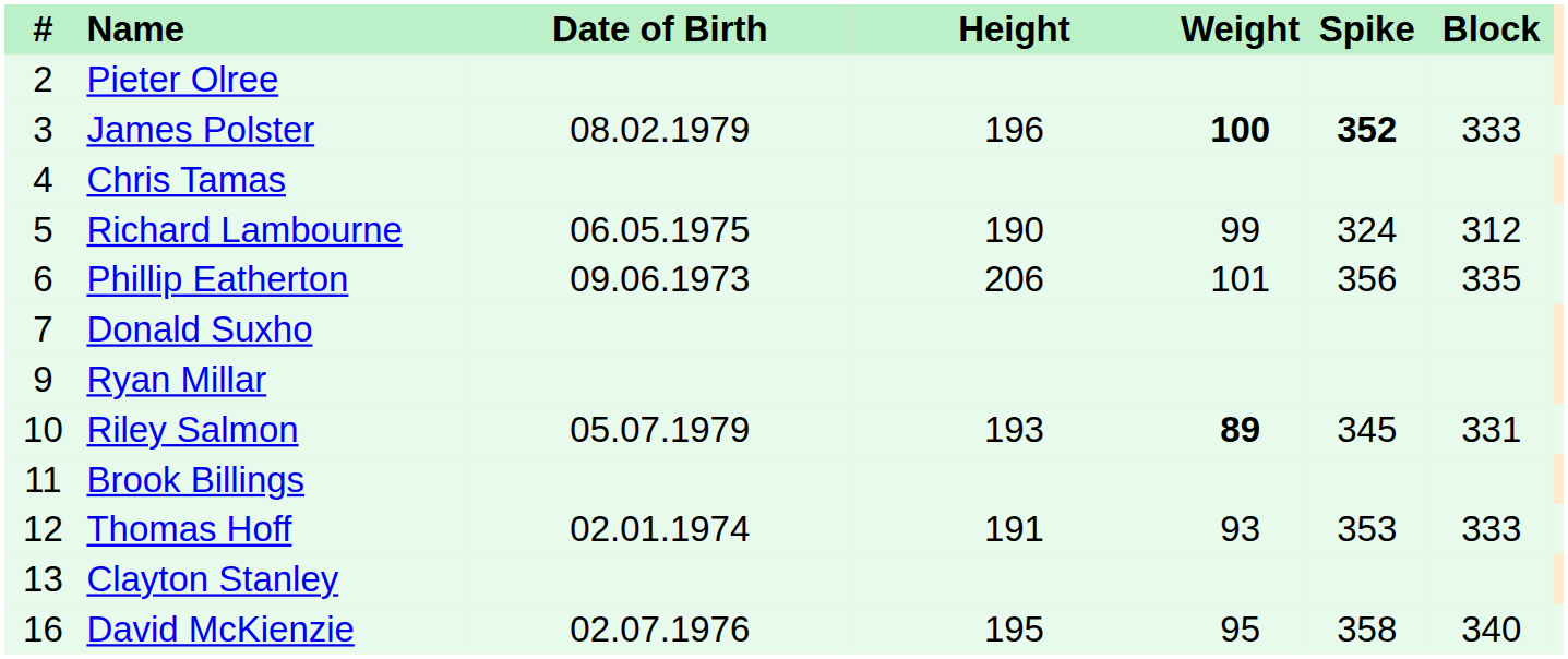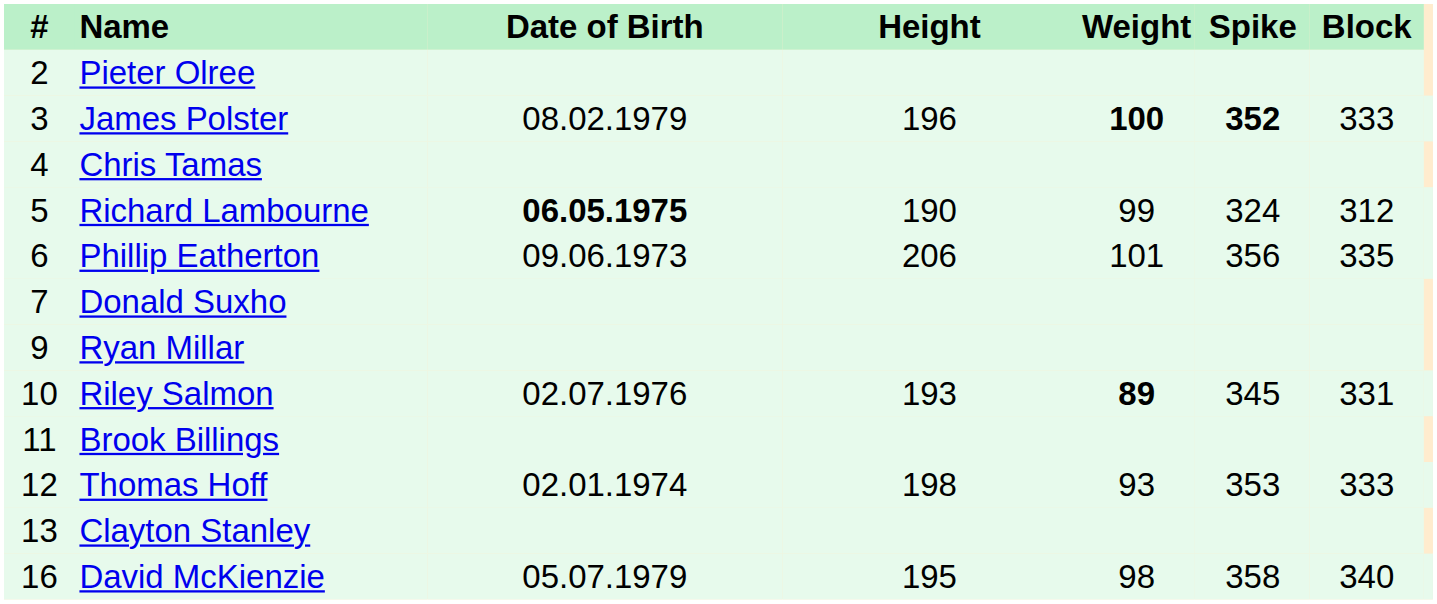 <table border=0 cellpadding=2 cellspacing=0  |- bgcolor=#FFECCE style="text-align:center; font-size:90%;" width=100%>
 <tr bgcolor=#BBF0C9>
 <th width=5%>#</th>
 <th width=25% align=left>Name</th>
 <th width=25%>Date of Birth</th>
 <th width=21%>Height</th>
 <th width=8%>Weight</th>
 <th width=8%>Spike</th>
 <th width=8%>Block</th>
 </tr>
 <tr bgcolor=#E7FAEC>
 <td>2</td>
 <td align=left><a href='#'>Pieter Olree</a></td>
 <td></td>
 <td></td>
 <td></td>
 <td></td>
 <td></td>
 </tr>
 <tr bgcolor=#E7FAEC>
 <td>3</td>
 <td align=left><a href='#'>James Polster</a></td>
 <td>08.02.1979</td>
 <td>196</td>
 <td><strong>100</strong></td>
 <td><strong>352</strong></td>
 <td>333</td>
 <td></td>
 </tr>
 <tr bgcolor=#E7FAEC>
 <td>4</td>
 <td align=left><a href='#'>Chris Tamas</a></td>
 <td></td>
 <td></td>
 <td></td>
 <td></td>
 <td></td>
 </tr>
 <tr bgcolor=#E7FAEC>
 <td>5</td>
 <td align=left><a href='#'>Richard Lambourne</a></td>
-<td>06.05.1975</td>
+<td><strong>06.05.1975</strong></td>
 <td>190</td>
 <td>99</td>
 <td>324</td>
 <td>312</td>
 <td></td>
 </tr>
 <tr bgcolor=#E7FAEC>
 <td>6</td>
 <td align=left><a href='#'>Phillip Eatherton</a></td>
 <td>09.06.1973</td>
 <td>206</td>
 <td>101</td>
 <td>356</td>
 <td>335</td>
 <td></td>
 </tr>
 <tr bgcolor=#E7FAEC>
 <td>7</td>
 <td align=left><a href='#'>Donald Suxho</a></td>
 <td></td>
 <td></td>
 <td></td>
 <td></td>
 <td></td>
 </tr>
 <tr bgcolor=#E7FAEC>
 <td>9</td>
 <td align=left><a href='#'>Ryan Millar</a></td>
 <td></td>
 <td></td>
 <td></td>
 <td></td>
 <td></td>
 </tr>
 <tr bgcolor=#E7FAEC>
 <td>10</td>
 <td align=left><a href='#'>Riley Salmon</a></td>
-<td>05.07.1979</td>
+<td>02.07.1976</td>
 <td>193</td>
 <td><strong>89</strong></td>
 <td>345</td>
 <td>331</td>
 <td></td>
 </tr>
 <tr bgcolor=#E7FAEC>
 <td>11</td>
 <td align=left><a href='#'>Brook Billings</a></td>
 <td></td>
 <td></td>
 <td></td>
 <td></td>
 <td></td>
 </tr>
 <tr bgcolor=#E7FAEC>
 <td>12</td>
 <td align=left><a href='#'>Thomas Hoff</a></td>
 <td>02.01.1974</td>
-<td>191</td>
+<td>198</td>
 <td>93</td>
 <td>353</td>
 <td>333</td>
 <td></td>
 </tr>
 <tr bgcolor=#E7FAEC>
 <td>13</td>
 <td align=left><a href='#'>Clayton Stanley</a></td>
 <td></td>
 <td></td>
 <td></td>
 <td></td>
 <td></td>
 </tr>
 <tr bgcolor=#E7FAEC>
 <td>16</td>
 <td align=left><a href='#'>David McKienzie</a></td>
-<td>02.07.1976</td>
+<td>05.07.1979</td>
 <td>195</td>
-<td>95</td>
+<td>98</td>
 <td>358</td>
 <td>340</td>
 <td></td>
 </tr>
 </table>
